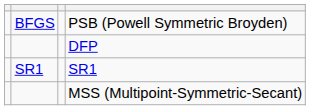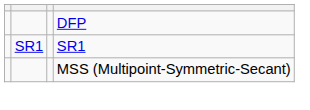 <table class="wikitable">
 <tr>
 <th></th>
 <th></th>
 <th></th>
 <th></th>
-</tr>
-<tr>
-<td></td>
-<td><a href='#'>BFGS</a></td>
-<td></td>
-<td>PSB (Powell Symmetric Broyden)</td>
 </tr>
 <tr>
 <td></td>
 <td></td>
 <td></td>
 <td><a href='#'>DFP</a></td>
 </tr>
 <tr>
 <td></td>
 <td><a href='#'>SR1</a></td>
 <td></td>
 <td><a href='#'>SR1</a></td>
 </tr>
 <tr>
 <td></td>
 <td></td>
 <td></td>
 <td>MSS (Multipoint-Symmetric-Secant)</td>
 </tr>
 </table>
